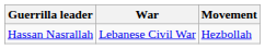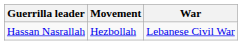 <table class="wikitable">
 <tr>
 <th>Guerrilla leader</th>
+<th>Movement</th>
 <th>War</th>
-<th>Movement</th>
 </tr>
 <tr>
 <td><a href='#'>Hassan Nasrallah</a></td>
+<td><a href='#'>Hezbollah</a></td>
 <td><a href='#'>Lebanese Civil War</a></td>
-<td><a href='#'>Hezbollah</a></td>
 </tr>
 </table>
